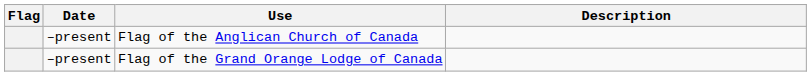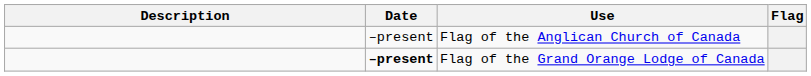 <table class="wikitable">
 <tr>
-<th scope="col">Flag</th>
+<th scope="col" style="width: 45%;">Description</th>
 <th scope="col">Date</th>
 <th scope="col">Use</th>
-<th scope="col" style="width: 45%;">Description</th>
+<th scope="col">Flag</th>
 </tr>
 <tr>
-<th scope="row"></th>
+<td></td>
 <td>–present</td>
 <td>Flag of the <a href='#'>Anglican Church of Canada</a></td>
-<td></td>
+<th scope="row"></th>
 </tr>
 <tr>
+<td></td>
+<td><strong>–present</strong></td>
+<td>Flag of the <a href='#'>Grand Orange Lodge of Canada</a></td>
 <th scope="row"></th>
-<td>–present</td>
-<td>Flag of the <a href='#'>Grand Orange Lodge of Canada</a></td>
-<td></td>
 </tr>
 </table>
